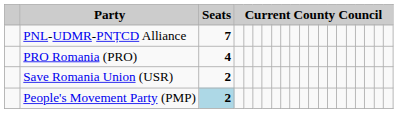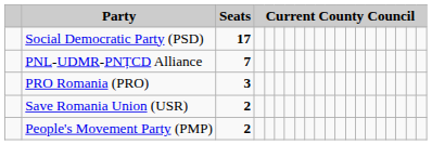 <table class="wikitable">
 <tr>
 <th style="background:#ccc">   </th>
 <th style="background:#ccc">Party</th>
 <th style="background:#ccc">Seats</th>
 <th style="background:#ccc" colspan="17">Current County Council</th>
+</tr>
+<tr>
+<td>  </td>
+<td><a href='#'>Social Democratic Party</a> (PSD)</td>
+<td style="text-align: right"><strong>17</strong></td>
+<td>  </td>
+<td>  </td>
+<td>  </td>
+<td>  </td>
+<td>  </td>
+<td>  </td>
+<td>  </td>
+<td>  </td>
+<td>  </td>
+<td>  </td>
+<td>  </td>
+<td>  </td>
+<td>  </td>
+<td>  </td>
+<td>  </td>
+<td>  </td>
+<td>  </td>
 </tr>
 <tr>
 <td>  </td>
 <td><a href='#'>PNL</a>-<a href='#'>UDMR</a>-<a href='#'>PNȚCD</a> Alliance</td>
 <td style="text-align: right"><strong>7</strong></td>
 <td>  </td>
 <td>  </td>
 <td>  </td>
 <td>  </td>
 <td>  </td>
 <td>  </td>
 <td>  </td>
 <td> </td>
 <td> </td>
 <td> </td>
 <td> </td>
 <td> </td>
 <td> </td>
 <td> </td>
 <td> </td>
 <td> </td>
 <td> </td>
 </tr>
 <tr>
 <td>  </td>
 <td><a href='#'>PRO Romania</a> (PRO)</td>
-<td style="text-align: right"><strong>4</strong></td>
+<td style="text-align: right"><strong>3</strong></td>
 <td>  </td>
 <td>  </td>
 <td>  </td>
 <td>  </td>
 <td> </td>
 <td> </td>
 <td> </td>
 <td> </td>
 <td> </td>
 <td> </td>
 <td> </td>
 <td> </td>
 <td> </td>
 <td> </td>
 <td> </td>
 <td> </td>
 <td> </td>
 </tr>
 <tr>
 <td>  </td>
 <td><a href='#'>Save Romania Union</a> (USR)</td>
 <td style="text-align: right"><strong>2</strong></td>
 <td>  </td>
 <td>  </td>
 <td> </td>
 <td> </td>
 <td> </td>
 <td> </td>
 <td> </td>
 <td> </td>
 <td> </td>
 <td> </td>
 <td> </td>
 <td> </td>
 <td> </td>
 <td> </td>
 <td> </td>
 <td> </td>
 <td> </td>
 </tr>
 <tr>
 <td>  </td>
 <td><a href='#'>People's Movement Party</a> (PMP)</td>
-<td style="background: lightblue; text-align: right"><strong>2</strong></td>
+<td style="text-align: right"><strong>2</strong></td>
 <td>  </td>
 <td>  </td>
 <td> </td>
 <td> </td>
 <td> </td>
 <td> </td>
 <td> </td>
 <td> </td>
 <td> </td>
 <td> </td>
 <td> </td>
 <td> </td>
 <td> </td>
 <td> </td>
 <td> </td>
 <td> </td>
 <td> </td>
 </tr>
 </table>
